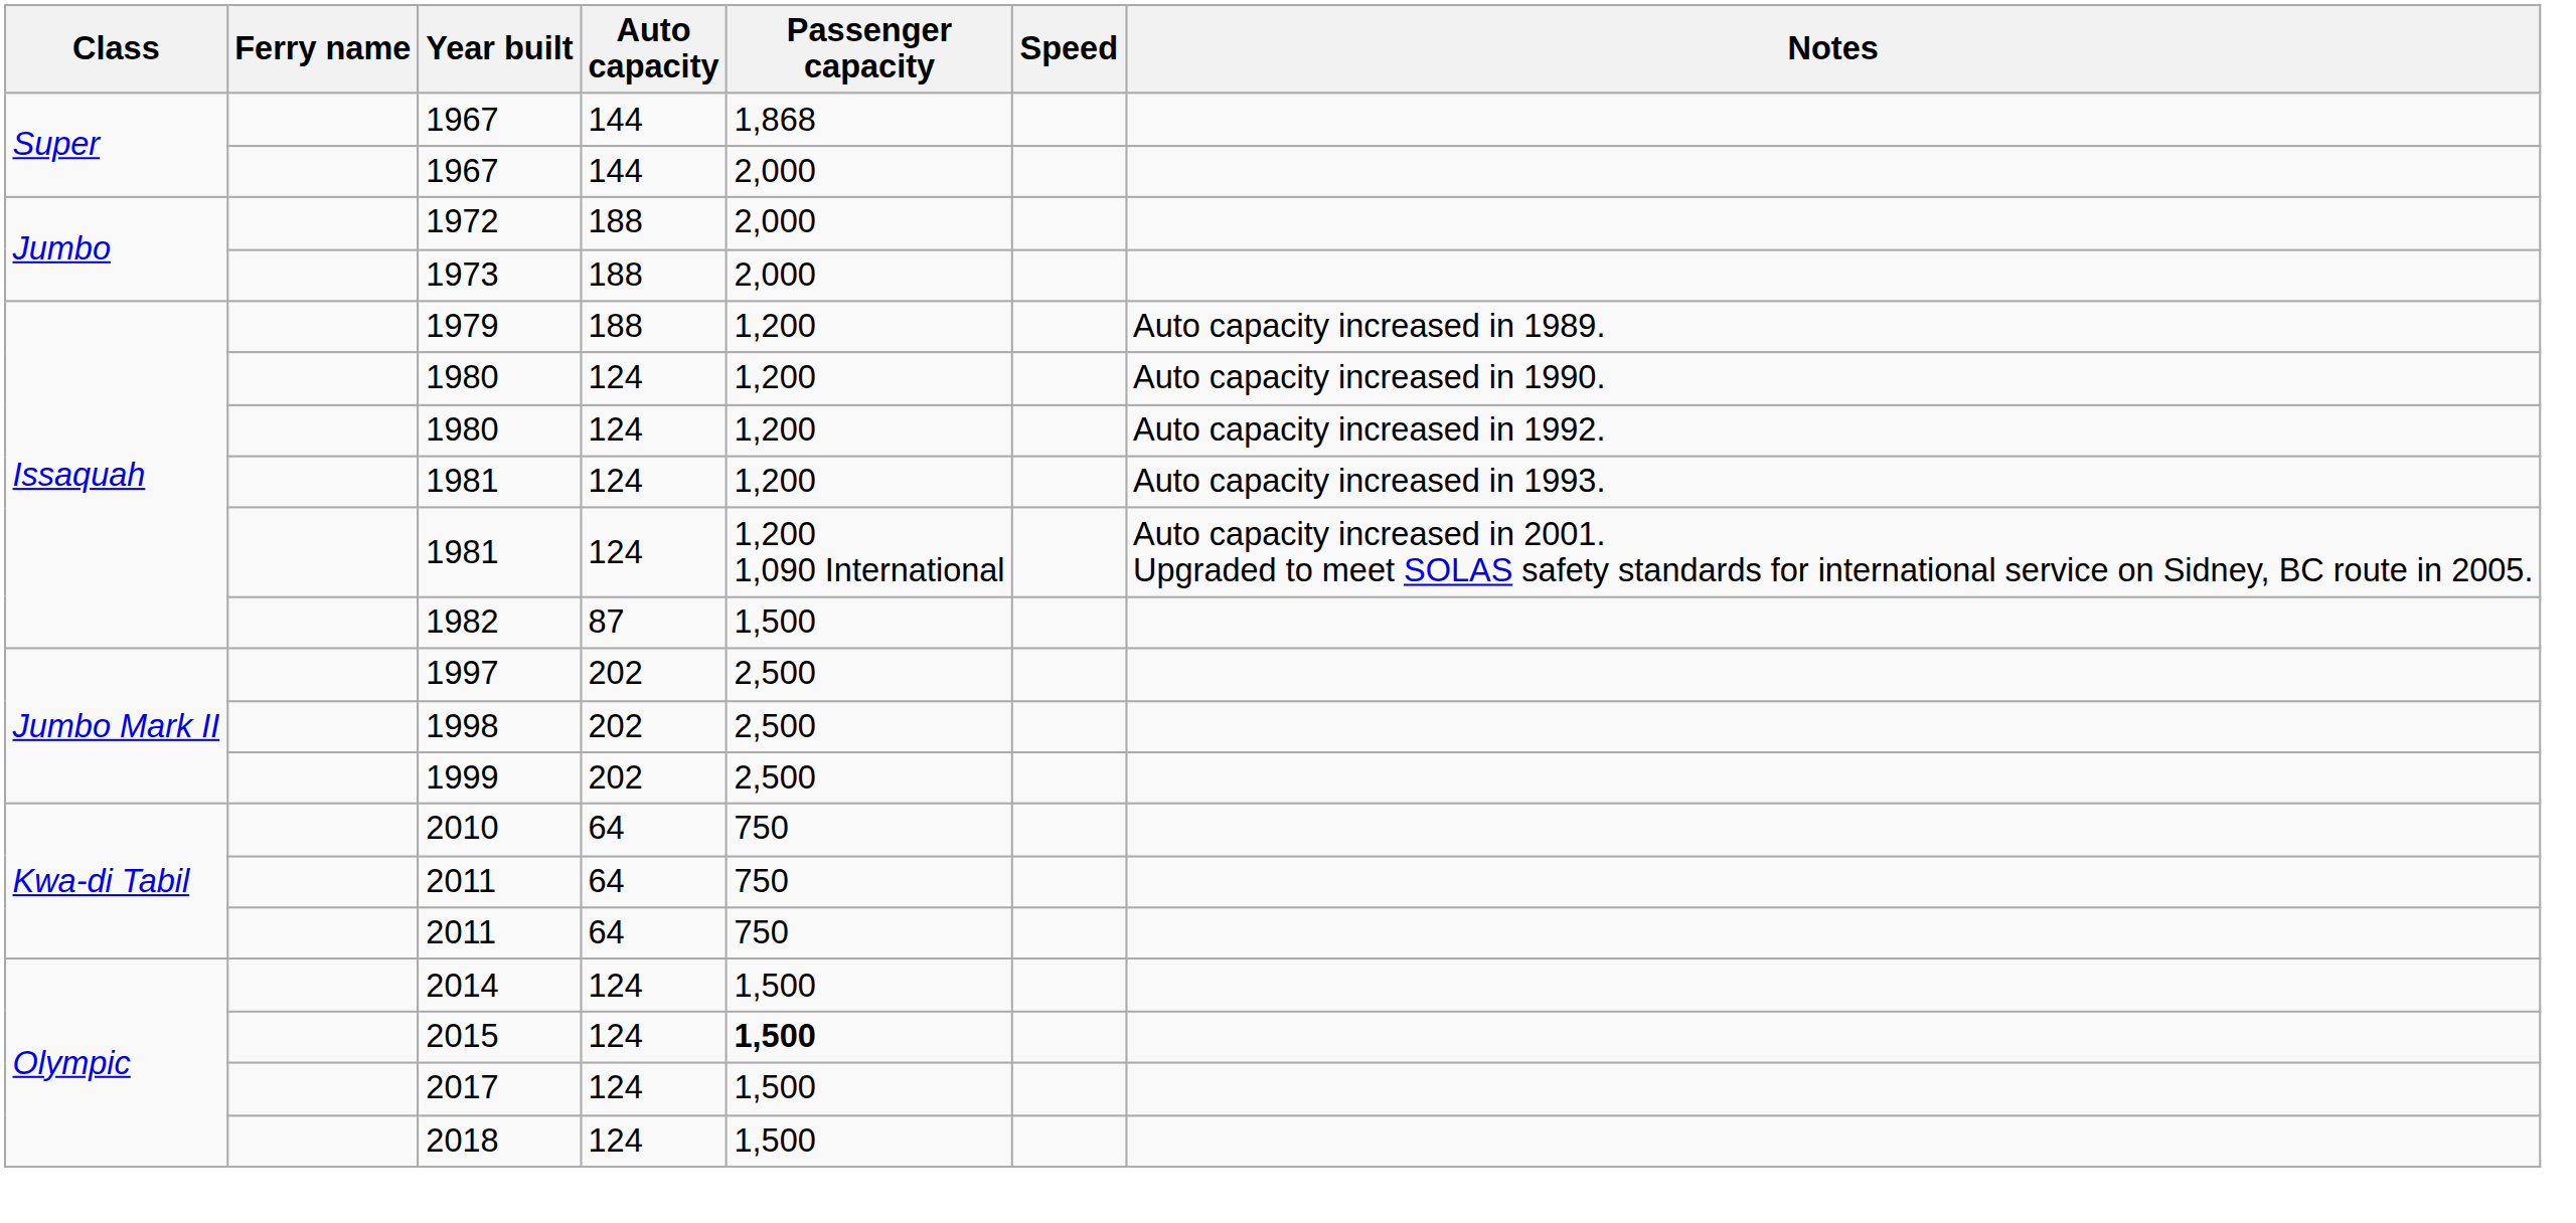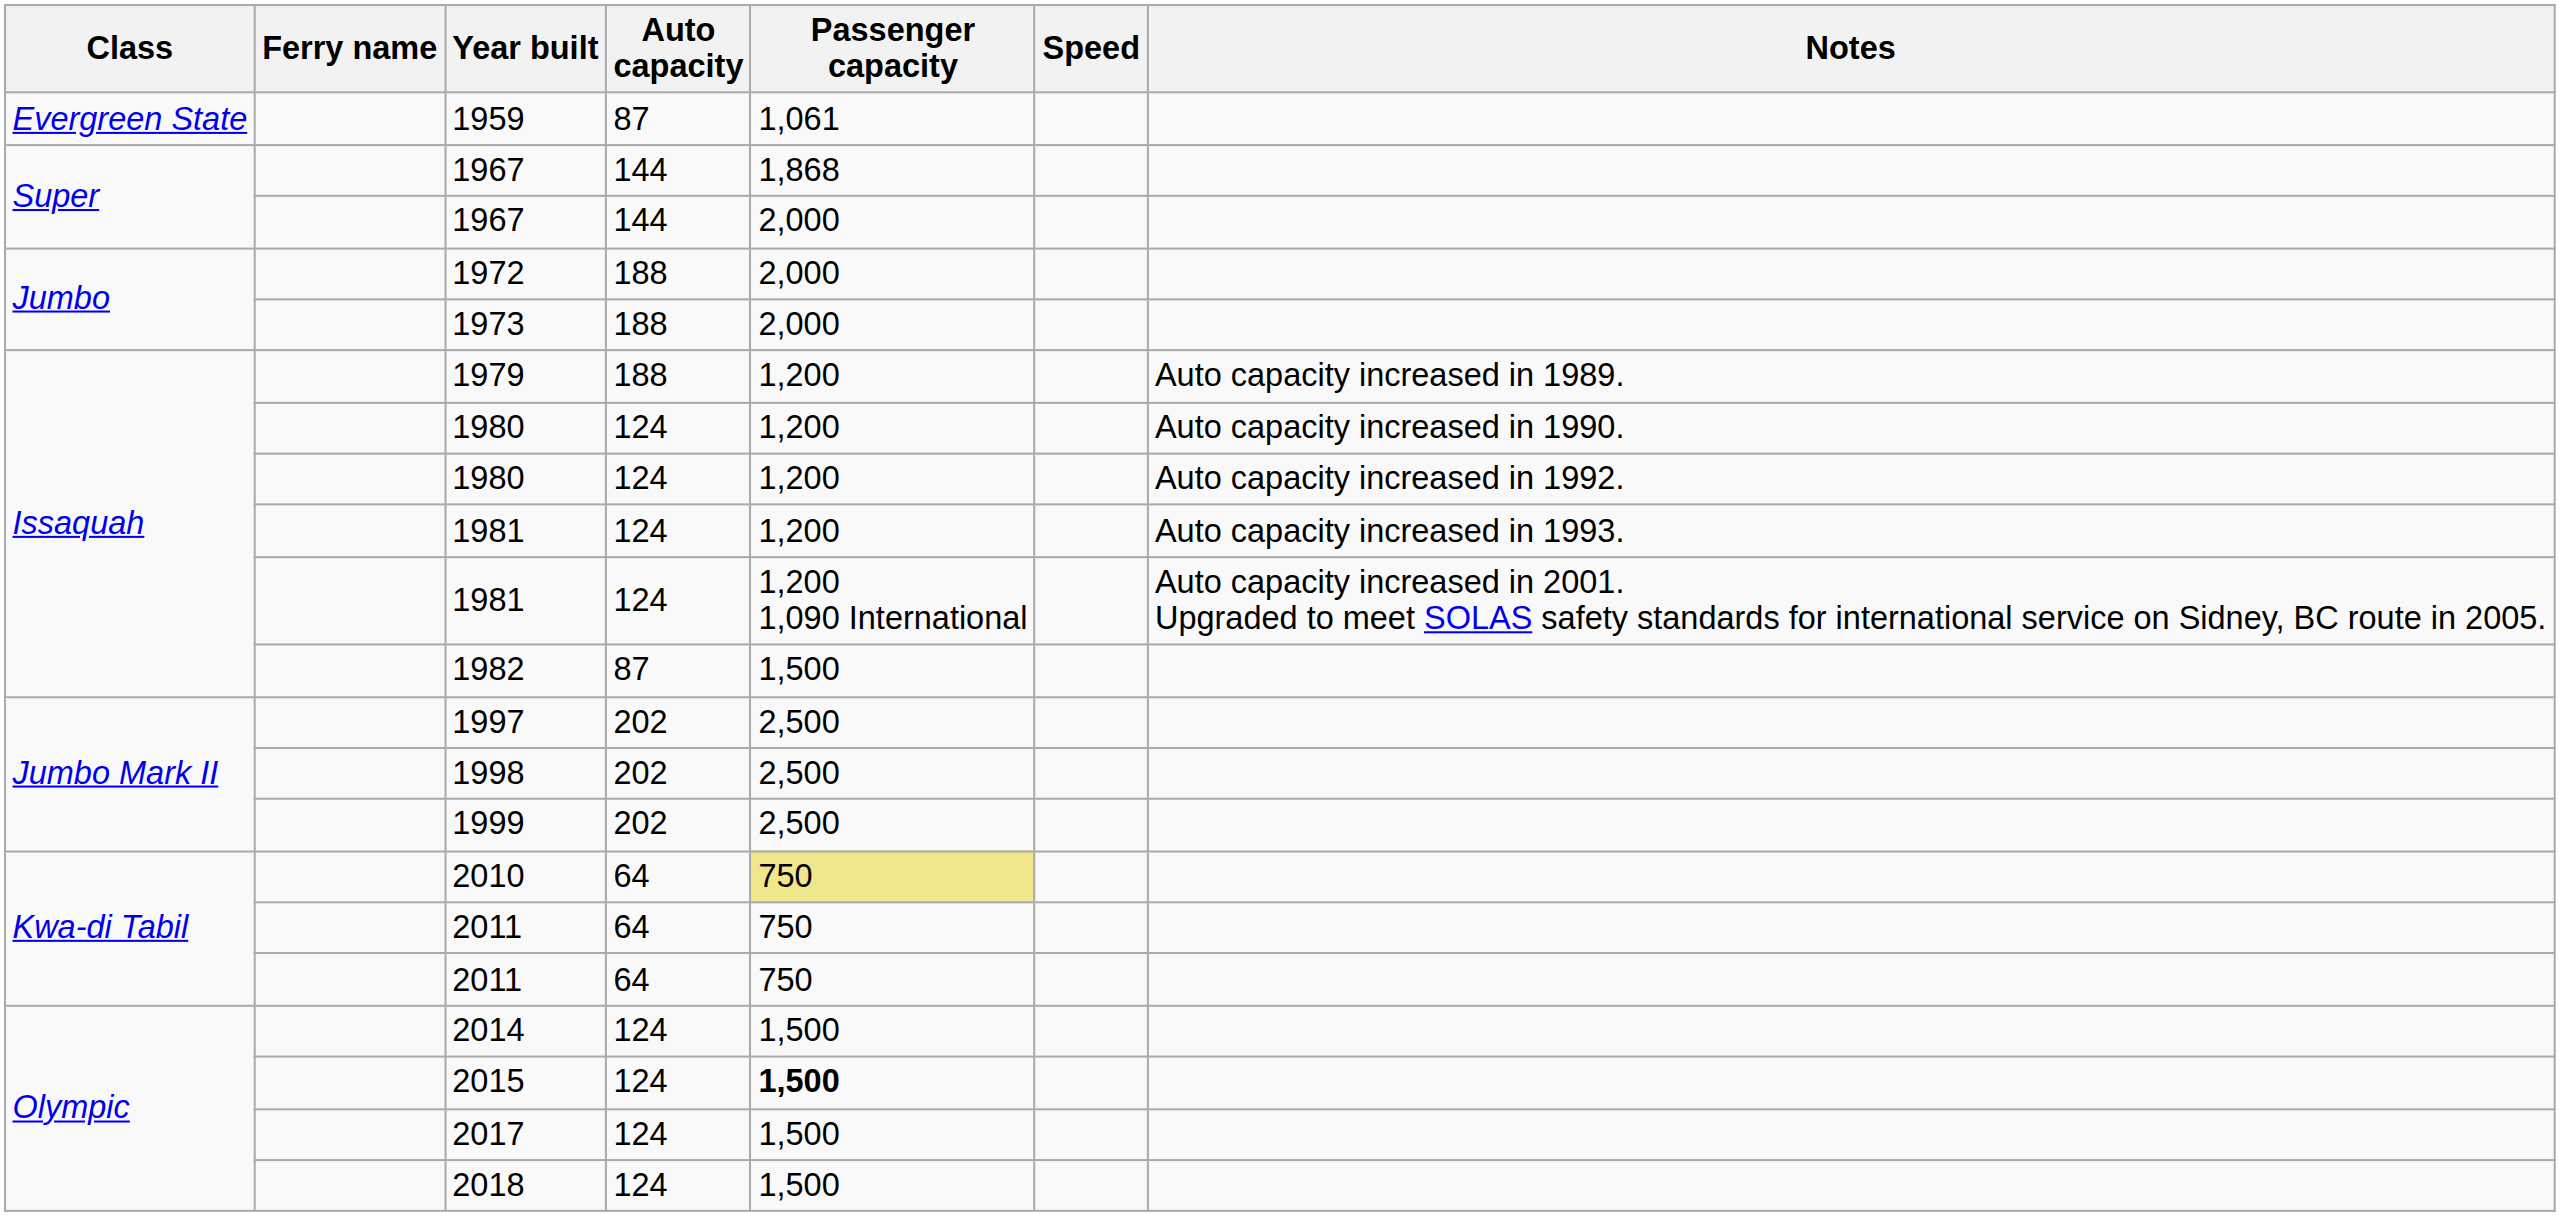 <table class="wikitable sortable">
 <tr>
 <th>Class</th>
 <th>Ferry name</th>
 <th>Year built</th>
 <th>Auto<br>capacity</th>
 <th>Passenger<br>capacity</th>
 <th>Speed</th>
 <th>Notes</th>
+</tr>
+<tr>
+<td><a href='#'><em>Evergreen State</em></a></td>
+<td></td>
+<td>1959</td>
+<td>87</td>
+<td>1,061</td>
+<td></td>
+<td></td>
 </tr>
 <tr>
 <td rowspan="2"><a href='#'><em>Super</em></a></td>
 <td></td>
 <td>1967</td>
 <td>144</td>
 <td>1,868</td>
 <td></td>
 <td></td>
 </tr>
 <tr>
 <td></td>
 <td>1967</td>
 <td>144</td>
 <td>2,000</td>
 <td></td>
 <td></td>
 </tr>
 <tr>
 <td rowspan="2"><a href='#'><em>Jumbo</em></a></td>
 <td></td>
 <td>1972</td>
 <td>188</td>
 <td>2,000</td>
 <td></td>
 <td></td>
 </tr>
 <tr>
 <td></td>
 <td>1973</td>
 <td>188</td>
 <td>2,000</td>
 <td></td>
 <td></td>
 </tr>
 <tr>
 <td rowspan="6"><a href='#'><em>Issaquah</em></a></td>
 <td></td>
 <td>1979</td>
 <td>188</td>
 <td>1,200</td>
 <td></td>
 <td>Auto capacity increased in 1989.</td>
 </tr>
 <tr>
 <td></td>
 <td>1980</td>
 <td>124</td>
 <td>1,200</td>
 <td></td>
 <td>Auto capacity increased in 1990.</td>
 </tr>
 <tr>
 <td></td>
 <td>1980</td>
 <td>124</td>
 <td>1,200</td>
 <td></td>
 <td>Auto capacity increased in 1992.</td>
 </tr>
 <tr>
 <td></td>
 <td>1981</td>
 <td>124</td>
 <td>1,200</td>
 <td></td>
 <td>Auto capacity increased in 1993.</td>
 </tr>
 <tr>
 <td></td>
 <td>1981</td>
 <td>124</td>
 <td>1,200<br>1,090 International</td>
 <td></td>
 <td>Auto capacity increased in 2001.<br>Upgraded to meet <a href='#'>SOLAS</a> safety standards for international service on Sidney, BC route in 2005.</td>
 </tr>
 <tr>
 <td></td>
 <td>1982</td>
 <td>87</td>
 <td>1,500</td>
 <td></td>
 <td></td>
 </tr>
 <tr>
 <td rowspan="3"><a href='#'><em>Jumbo Mark II</em></a></td>
 <td></td>
 <td>1997</td>
 <td>202</td>
 <td>2,500</td>
 <td></td>
 <td></td>
 </tr>
 <tr>
 <td></td>
 <td>1998</td>
 <td>202</td>
 <td>2,500</td>
 <td></td>
 <td></td>
 </tr>
 <tr>
 <td></td>
 <td>1999</td>
 <td>202</td>
 <td>2,500</td>
 <td></td>
 <td></td>
 </tr>
 <tr>
 <td rowspan="3"><a href='#'><em>Kwa-di Tabil</em></a></td>
 <td></td>
 <td>2010</td>
 <td>64</td>
-<td>750</td>
+<td style="background: khaki;">750</td>
 <td></td>
 <td></td>
 </tr>
 <tr>
 <td></td>
 <td>2011</td>
 <td>64</td>
 <td>750</td>
 <td></td>
 <td></td>
 </tr>
 <tr>
 <td></td>
 <td>2011</td>
 <td>64</td>
 <td>750</td>
 <td></td>
 <td></td>
 </tr>
 <tr>
 <td rowspan="4"><a href='#'><em>Olympic</em></a></td>
 <td></td>
 <td>2014</td>
 <td>124</td>
 <td>1,500</td>
 <td></td>
 <td></td>
 </tr>
 <tr>
 <td></td>
 <td>2015</td>
 <td>124</td>
 <td><strong>1,500</strong></td>
 <td></td>
 <td></td>
 </tr>
 <tr>
 <td></td>
 <td>2017</td>
 <td>124</td>
 <td>1,500</td>
 <td></td>
 <td></td>
 </tr>
 <tr>
 <td></td>
 <td>2018</td>
 <td>124</td>
 <td>1,500</td>
 <td></td>
 <td></td>
 </tr>
 </table>
